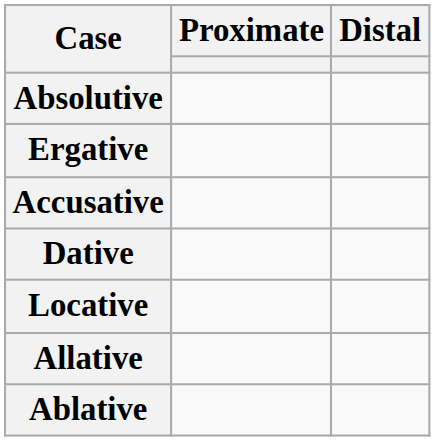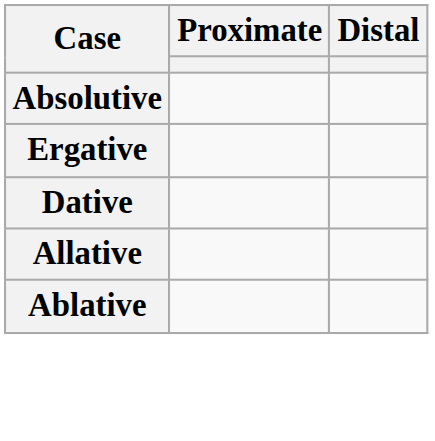 <table class="wikitable">
 <tr>
 <th rowspan="2">Case</th>
 <th>Proximate</th>
 <th>Distal</th>
 </tr>
 <tr>
 <th></th>
 <th></th>
 </tr>
 <tr>
 <th>Absolutive</th>
 <td></td>
 <td></td>
 </tr>
 <tr>
 <th>Ergative</th>
 <td></td>
 <td></td>
 </tr>
 <tr>
-<th>Accusative</th>
-<td></td>
-<td></td>
-</tr>
-<tr>
 <th>Dative</th>
-<td></td>
-<td></td>
-</tr>
-<tr>
-<th>Locative</th>
 <td></td>
 <td></td>
 </tr>
 <tr>
 <th>Allative</th>
 <td></td>
 <td></td>
 </tr>
 <tr>
 <th>Ablative</th>
 <td></td>
 <td></td>
 </tr>
 </table>
